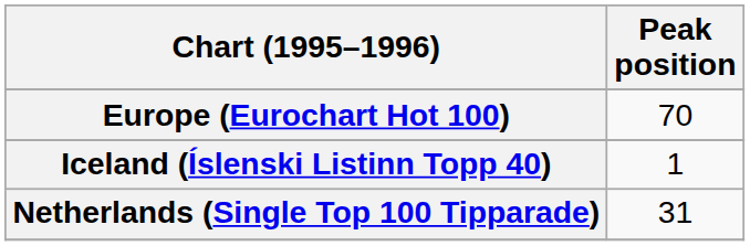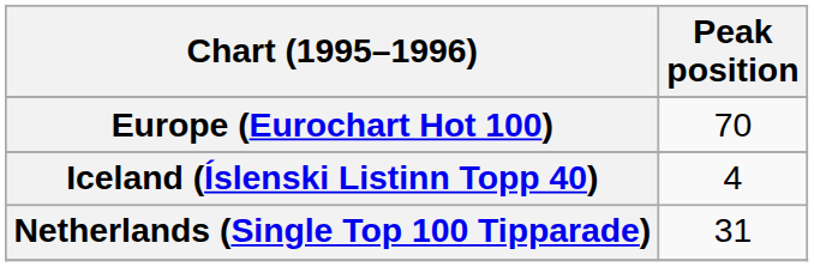 <table class="wikitable sortable plainrowheaders" style="text-align:center">
 <tr>
 <th scope="col">Chart (1995–1996)</th>
 <th scope="col">Peak<br>position</th>
 </tr>
 <tr>
 </tr>
 <tr>
 </tr>
 <tr>
 </tr>
 <tr>
 <th scope="row">Europe (<a href='#'>Eurochart Hot 100</a>)</th>
 <td>70</td>
 </tr>
 <tr>
 </tr>
 <tr>
 </tr>
 <tr>
 <th scope="row">Iceland (<a href='#'>Íslenski Listinn Topp 40</a>)</th>
-<td>1</td>
+<td>4</td>
 </tr>
 <tr>
 <th scope="row">Netherlands (<a href='#'>Single Top 100 Tipparade</a>)</th>
 <td>31</td>
 </tr>
 <tr>
 </tr>
 <tr>
 </tr>
 <tr>
 </tr>
 <tr>
 </tr>
 <tr>
 </tr>
 <tr>
 </tr>
 <tr>
 </tr>
 <tr>
 </tr>
 </table>
